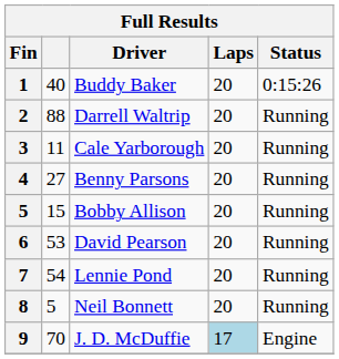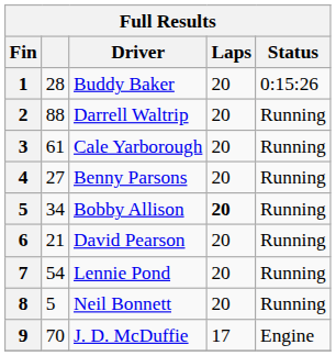 <table class="wikitable" style="font-size: 95%;">
 <tr>
 <th colspan=5><strong>Full Results</strong></th>
 </tr>
 <tr>
 <th>Fin</th>
 <th></th>
 <th>Driver</th>
 <th>Laps</th>
 <th>Status</th>
 </tr>
 <tr>
 <th>1</th>
-<td>40</td>
+<td>28</td>
 <td><a href='#'>Buddy Baker</a></td>
 <td>20</td>
 <td>0:15:26</td>
 </tr>
 <tr>
 <th>2</th>
 <td>88</td>
 <td><a href='#'>Darrell Waltrip</a></td>
 <td>20</td>
 <td>Running</td>
 </tr>
 <tr>
 <th>3</th>
-<td>11</td>
+<td>61</td>
 <td><a href='#'>Cale Yarborough</a></td>
 <td>20</td>
 <td>Running</td>
 </tr>
 <tr>
 <th>4</th>
 <td>27</td>
 <td><a href='#'>Benny Parsons</a></td>
 <td>20</td>
 <td>Running</td>
 </tr>
 <tr>
 <th>5</th>
-<td>15</td>
+<td>34</td>
 <td><a href='#'>Bobby Allison</a></td>
-<td>20</td>
+<td><strong>20</strong></td>
 <td>Running</td>
 </tr>
 <tr>
 <th>6</th>
-<td>53</td>
+<td>21</td>
 <td><a href='#'>David Pearson</a></td>
 <td>20</td>
 <td>Running</td>
 </tr>
 <tr>
 <th>7</th>
 <td>54</td>
 <td><a href='#'>Lennie Pond</a></td>
 <td>20</td>
 <td>Running</td>
 </tr>
 <tr>
 <th>8</th>
 <td>5</td>
 <td><a href='#'>Neil Bonnett</a></td>
 <td>20</td>
 <td>Running</td>
 </tr>
 <tr>
 <th>9</th>
 <td>70</td>
 <td><a href='#'>J. D. McDuffie</a></td>
-<td style="background: lightblue;">17</td>
+<td>17</td>
 <td>Engine</td>
 </tr>
 <tr>
 </tr>
 </table>
